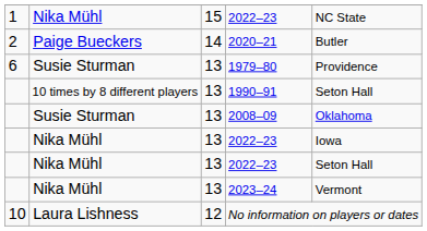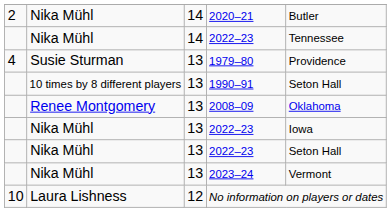 <table class="wikitable">
 <tr>
 </tr>
 <tr>
-<td>1</td>
-<td><a href='#'>Nika Mühl</a></td>
-<td>15</td>
-<td style="font-size:80%;"><a href='#'>2022–23</a></td>
-<td style="font-size:80%;">NC State</td>
-</tr>
-<tr>
 <td>2</td>
-<td><a href='#'>Paige Bueckers</a></td>
+<td>Nika Mühl</td>
 <td>14</td>
 <td style="font-size:80%;"><a href='#'>2020–21</a></td>
 <td style="font-size:80%;">Butler</td>
 </tr>
 <tr>
-<td>6</td>
+<td></td>
+<td>Nika Mühl</td>
+<td>14</td>
+<td style="font-size:80%;"><a href='#'>2022–23</a></td>
+<td style="font-size:80%;">Tennessee</td>
+</tr>
+<tr>
+<td>4</td>
 <td>Susie Sturman</td>
 <td>13</td>
 <td style="font-size:80%;"><a href='#'>1979–80</a></td>
 <td style="font-size:80%;">Providence</td>
 </tr>
 <tr>
 <td></td>
 <td style="font-size:80%;">10 times by 8 different players</td>
 <td>13</td>
 <td style="font-size:80%;"><a href='#'>1990–91</a></td>
 <td style="font-size:80%;">Seton Hall</td>
 </tr>
 <tr>
 <td></td>
-<td>Susie Sturman</td>
+<td><a href='#'>Renee Montgomery</a></td>
 <td>13</td>
 <td style="font-size:80%;"><a href='#'>2008–09</a></td>
 <td style="font-size:80%;"><a href='#'>Oklahoma</a></td>
 </tr>
 <tr>
 <td></td>
 <td>Nika Mühl</td>
 <td>13</td>
 <td style="font-size:80%;"><a href='#'>2022–23</a></td>
 <td style="font-size:80%;">Iowa</td>
 </tr>
 <tr>
 <td></td>
 <td>Nika Mühl</td>
 <td>13</td>
 <td style="font-size:80%;"><a href='#'>2022–23</a></td>
 <td style="font-size:80%;">Seton Hall</td>
 </tr>
 <tr>
 <td></td>
 <td>Nika Mühl</td>
 <td>13</td>
 <td style="font-size:80%;"><a href='#'>2023–24</a></td>
 <td style="font-size:80%;">Vermont</td>
 </tr>
 <tr>
 <td>10</td>
 <td>Laura Lishness</td>
 <td>12</td>
 <td colspan=2 style="font-size:80%;"><em>No information on players or dates</em></td>
 </tr>
 </table>
